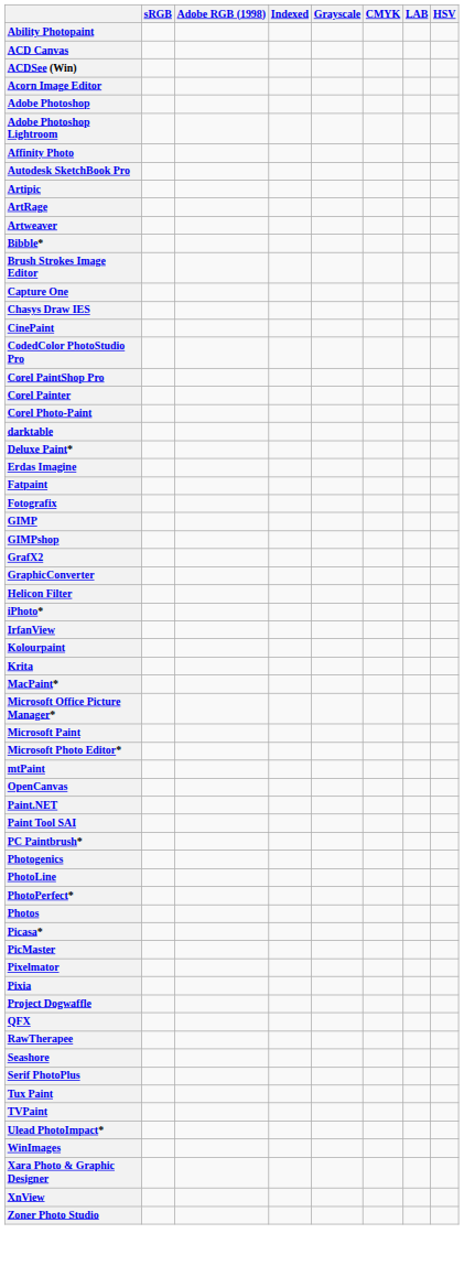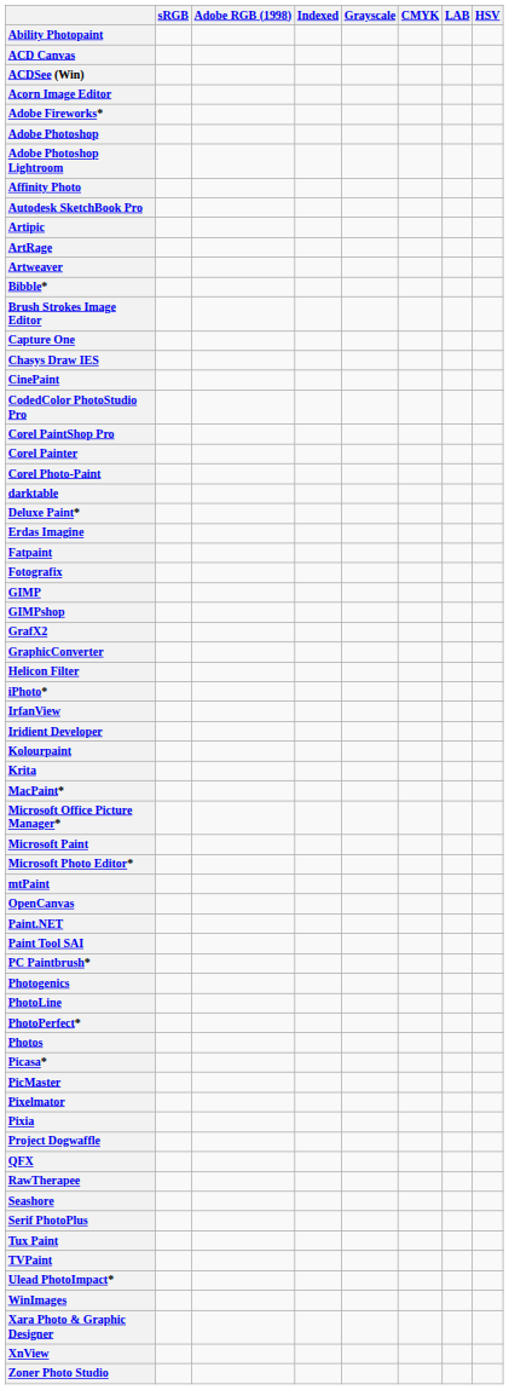 <table class="sortable wikitable" style="font-size: 85%; text-align: center; width: auto;">
 <tr>
 <th style="width:12em"></th>
 <th><a href='#'>sRGB</a></th>
 <th><a href='#'>Adobe RGB (1998)</a></th>
 <th><a href='#'>Indexed</a></th>
 <th><a href='#'>Grayscale</a></th>
 <th><a href='#'>CMYK</a></th>
 <th><a href='#'>LAB</a></th>
 <th><a href='#'>HSV</a></th>
 </tr>
 <tr>
 <th style="text-align:left;"><a href='#'>Ability Photopaint</a></th>
 <td></td>
 <td></td>
 <td></td>
 <td></td>
 <td></td>
 <td></td>
 <td></td>
 </tr>
 <tr>
 <th style="text-align:left;"><a href='#'>ACD Canvas</a></th>
 <td></td>
 <td></td>
 <td></td>
 <td></td>
 <td></td>
 <td></td>
 <td></td>
 </tr>
 <tr>
 <th style="text-align:left;"><a href='#'>ACDSee</a> (Win)</th>
 <td></td>
 <td></td>
 <td></td>
 <td></td>
 <td></td>
 <td></td>
 <td></td>
 </tr>
 <tr>
 <th style="text-align:left;"><a href='#'>Acorn Image Editor</a></th>
+<td></td>
+<td></td>
+<td></td>
+<td></td>
+<td></td>
+<td></td>
+<td></td>
+</tr>
+<tr>
+<th style="text-align:left;"><a href='#'>Adobe Fireworks</a>*</th>
 <td></td>
 <td></td>
 <td></td>
 <td></td>
 <td></td>
 <td></td>
 <td></td>
 </tr>
 <tr>
 <th style="text-align:left;"><a href='#'>Adobe Photoshop</a></th>
 <td></td>
 <td></td>
 <td></td>
 <td></td>
 <td></td>
 <td></td>
 <td></td>
 </tr>
 <tr>
 <th style="text-align:left;"><a href='#'>Adobe Photoshop Lightroom</a></th>
 <td></td>
 <td></td>
 <td></td>
 <td></td>
 <td></td>
 <td></td>
 <td></td>
 </tr>
 <tr>
 <th style="text-align:left;"><a href='#'>Affinity Photo</a></th>
 <td></td>
 <td></td>
 <td></td>
 <td></td>
 <td></td>
 <td></td>
 <td></td>
 </tr>
 <tr>
 <th style="text-align:left;"><a href='#'>Autodesk SketchBook Pro</a></th>
 <td></td>
 <td></td>
 <td></td>
 <td></td>
 <td></td>
 <td></td>
 <td></td>
 </tr>
 <tr>
 <th style="text-align:left;"><a href='#'>Artipic</a></th>
 <td></td>
 <td></td>
 <td></td>
 <td></td>
 <td></td>
 <td></td>
 <td></td>
 </tr>
 <tr>
 <th style="text-align:left;"><a href='#'>ArtRage</a></th>
 <td></td>
 <td></td>
 <td></td>
 <td></td>
 <td></td>
 <td></td>
 <td></td>
 </tr>
 <tr>
 <th style="text-align:left;"><a href='#'>Artweaver</a></th>
 <td></td>
 <td></td>
 <td></td>
 <td></td>
 <td></td>
 <td></td>
 <td></td>
 </tr>
 <tr>
 <th style="text-align:left;"><a href='#'>Bibble</a>*</th>
 <td></td>
 <td></td>
 <td></td>
 <td></td>
 <td></td>
 <td></td>
 <td></td>
 </tr>
 <tr>
 <th style="text-align:left;"><a href='#'>Brush Strokes Image Editor</a></th>
 <td></td>
 <td></td>
 <td></td>
 <td></td>
 <td></td>
 <td></td>
 <td></td>
 </tr>
 <tr>
 <th style="text-align:left;"><a href='#'>Capture One</a></th>
 <td></td>
 <td></td>
 <td></td>
 <td></td>
 <td></td>
 <td></td>
 <td></td>
 </tr>
 <tr>
 <th style="text-align:left;"><a href='#'>Chasys Draw IES</a></th>
 <td></td>
 <td></td>
 <td></td>
 <td></td>
 <td></td>
 <td></td>
 <td></td>
 </tr>
 <tr>
 <th style="text-align:left;"><a href='#'>CinePaint</a></th>
 <td></td>
 <td></td>
 <td></td>
 <td></td>
 <td></td>
 <td></td>
 <td></td>
 </tr>
 <tr>
 <th style="text-align:left;"><a href='#'>CodedColor PhotoStudio Pro</a></th>
 <td></td>
 <td></td>
 <td></td>
 <td></td>
 <td></td>
 <td></td>
 <td></td>
 </tr>
 <tr>
 <th style="text-align:left;"><a href='#'>Corel PaintShop Pro</a></th>
 <td></td>
 <td></td>
 <td></td>
 <td></td>
 <td></td>
 <td></td>
 <td></td>
 </tr>
 <tr>
 <th style="text-align:left;"><a href='#'>Corel Painter</a></th>
 <td></td>
 <td></td>
 <td></td>
 <td></td>
 <td></td>
 <td></td>
 <td></td>
 </tr>
 <tr>
 <th style="text-align:left;"><a href='#'>Corel Photo-Paint</a></th>
 <td></td>
 <td></td>
 <td></td>
 <td></td>
 <td></td>
 <td></td>
 <td></td>
 </tr>
 <tr>
 <th style="text-align:left;"><a href='#'>darktable</a></th>
 <td></td>
 <td></td>
 <td></td>
 <td></td>
 <td></td>
 <td></td>
 <td></td>
 </tr>
 <tr>
 <th style="text-align:left;"><a href='#'>Deluxe Paint</a>*</th>
 <td></td>
 <td></td>
 <td></td>
 <td></td>
 <td></td>
 <td></td>
 <td></td>
 </tr>
 <tr>
 <th style="text-align:left;"><a href='#'>Erdas Imagine</a></th>
 <td></td>
 <td></td>
 <td></td>
 <td></td>
 <td></td>
 <td></td>
 <td></td>
 </tr>
 <tr>
 <th style="text-align:left;"><a href='#'>Fatpaint</a></th>
 <td></td>
 <td></td>
 <td></td>
 <td></td>
 <td></td>
 <td></td>
 <td></td>
 </tr>
 <tr>
 <th style="text-align:left;"><a href='#'>Fotografix</a></th>
 <td></td>
 <td></td>
 <td></td>
 <td></td>
 <td></td>
 <td></td>
 <td></td>
 </tr>
 <tr>
 <th style="text-align:left;"><a href='#'>GIMP</a></th>
 <td></td>
 <td></td>
 <td></td>
 <td></td>
 <td></td>
 <td></td>
 <td></td>
 </tr>
 <tr>
 <th style="text-align:left;"><a href='#'>GIMPshop</a></th>
 <td></td>
 <td></td>
 <td></td>
 <td></td>
 <td></td>
 <td></td>
 <td></td>
 </tr>
 <tr>
 <th style="text-align:left;"><a href='#'>GrafX2</a></th>
 <td></td>
 <td></td>
 <td></td>
 <td></td>
 <td></td>
 <td></td>
 <td></td>
 </tr>
 <tr>
 <th style="text-align:left;"><a href='#'>GraphicConverter</a></th>
 <td></td>
 <td></td>
 <td></td>
 <td></td>
 <td></td>
 <td></td>
 <td></td>
 </tr>
 <tr>
 <th style="text-align:left;"><a href='#'>Helicon Filter</a></th>
 <td></td>
 <td></td>
 <td></td>
 <td></td>
 <td></td>
 <td></td>
 <td></td>
 </tr>
 <tr>
 <th style="text-align:left;"><a href='#'>iPhoto</a>*</th>
 <td></td>
 <td></td>
 <td></td>
 <td></td>
 <td></td>
 <td></td>
 <td></td>
 </tr>
 <tr>
 <th style="text-align:left;"><a href='#'>IrfanView</a></th>
+<td></td>
+<td></td>
+<td></td>
+<td></td>
+<td></td>
+<td></td>
+<td></td>
+</tr>
+<tr>
+<th style="text-align:left;"><a href='#'>Iridient Developer</a></th>
 <td></td>
 <td></td>
 <td></td>
 <td></td>
 <td></td>
 <td></td>
 <td></td>
 </tr>
 <tr>
 <th style="text-align:left;"><a href='#'>Kolourpaint</a></th>
 <td></td>
 <td></td>
 <td></td>
 <td></td>
 <td></td>
 <td></td>
 <td></td>
 </tr>
 <tr>
 <th style="text-align:left;"><a href='#'>Krita</a></th>
 <td></td>
 <td></td>
 <td></td>
 <td></td>
 <td></td>
 <td></td>
 <td></td>
 </tr>
 <tr>
 <th style="text-align:left;"><a href='#'>MacPaint</a>*</th>
 <td></td>
 <td></td>
 <td></td>
 <td></td>
 <td></td>
 <td></td>
 <td></td>
 </tr>
 <tr>
 <th style="text-align:left;"><a href='#'>Microsoft Office Picture Manager</a>*</th>
 <td></td>
 <td></td>
 <td></td>
 <td></td>
 <td></td>
 <td></td>
 <td></td>
 </tr>
 <tr>
 <th style="text-align:left;"><a href='#'>Microsoft Paint</a></th>
 <td></td>
 <td></td>
 <td></td>
 <td></td>
 <td></td>
 <td></td>
 <td></td>
 </tr>
 <tr>
 <th style="text-align:left;"><a href='#'>Microsoft Photo Editor</a>*</th>
 <td></td>
 <td></td>
 <td></td>
 <td></td>
 <td></td>
 <td></td>
 <td></td>
 </tr>
 <tr>
 <th style="text-align:left;"><a href='#'>mtPaint</a></th>
 <td></td>
 <td></td>
 <td></td>
 <td></td>
 <td></td>
 <td></td>
 <td></td>
 </tr>
 <tr>
 <th style="text-align:left;"><a href='#'>OpenCanvas</a></th>
 <td></td>
 <td></td>
 <td></td>
 <td></td>
 <td></td>
 <td></td>
 <td></td>
 </tr>
 <tr>
 <th style="text-align:left;"><a href='#'>Paint.NET</a></th>
 <td></td>
 <td></td>
 <td></td>
 <td></td>
 <td></td>
 <td></td>
 <td></td>
 </tr>
 <tr>
 <th style="text-align:left;"><a href='#'>Paint Tool SAI</a></th>
 <td></td>
 <td></td>
 <td></td>
 <td></td>
 <td></td>
 <td></td>
 <td></td>
 </tr>
 <tr>
 <th style="text-align:left;"><a href='#'>PC Paintbrush</a>*</th>
 <td></td>
 <td></td>
 <td></td>
 <td></td>
 <td></td>
 <td></td>
 <td></td>
 </tr>
 <tr>
 <th style="text-align:left;"><a href='#'>Photogenics</a></th>
 <td></td>
 <td></td>
 <td></td>
 <td></td>
 <td></td>
 <td></td>
 <td></td>
 </tr>
 <tr>
 <th style="text-align:left;"><a href='#'>PhotoLine</a></th>
 <td></td>
 <td></td>
 <td></td>
 <td></td>
 <td></td>
 <td></td>
 <td></td>
 </tr>
 <tr>
 <th style="text-align:left;"><a href='#'>PhotoPerfect</a>*</th>
 <td></td>
 <td></td>
 <td></td>
 <td></td>
 <td></td>
 <td></td>
 <td></td>
 </tr>
 <tr>
 <th style="text-align:left;"><a href='#'>Photos</a></th>
 <td></td>
 <td></td>
 <td></td>
 <td></td>
 <td></td>
 <td></td>
 <td></td>
 </tr>
 <tr>
 <th style="text-align:left;"><a href='#'>Picasa</a>*</th>
 <td></td>
 <td></td>
 <td></td>
 <td></td>
 <td></td>
 <td></td>
 <td></td>
 </tr>
 <tr>
 <th style="text-align:left;"><a href='#'>PicMaster</a></th>
 <td></td>
 <td></td>
 <td></td>
 <td></td>
 <td></td>
 <td></td>
 <td></td>
 </tr>
 <tr>
 <th style="text-align:left;"><a href='#'>Pixelmator</a></th>
 <td></td>
 <td></td>
 <td></td>
 <td></td>
 <td></td>
 <td></td>
 <td></td>
 </tr>
 <tr>
 <th style="text-align:left;"><a href='#'>Pixia</a></th>
 <td></td>
 <td></td>
 <td></td>
 <td></td>
 <td></td>
 <td></td>
 <td></td>
 </tr>
 <tr>
 <th style="text-align:left;"><a href='#'>Project Dogwaffle</a></th>
 <td></td>
 <td></td>
 <td></td>
 <td></td>
 <td></td>
 <td></td>
 <td></td>
 </tr>
 <tr>
 <th style="text-align:left;"><a href='#'>QFX</a></th>
 <td></td>
 <td></td>
 <td></td>
 <td></td>
 <td></td>
 <td></td>
 <td></td>
 </tr>
 <tr>
 <th style="text-align:left;"><a href='#'>RawTherapee</a></th>
 <td></td>
 <td></td>
 <td></td>
 <td></td>
 <td></td>
 <td></td>
 <td></td>
 </tr>
 <tr>
 <th style="text-align:left;"><a href='#'>Seashore</a></th>
 <td></td>
 <td></td>
 <td></td>
 <td></td>
 <td></td>
 <td></td>
 <td></td>
 </tr>
 <tr>
 <th style="text-align:left;"><a href='#'>Serif PhotoPlus</a></th>
 <td></td>
 <td></td>
 <td></td>
 <td></td>
 <td></td>
 <td></td>
 <td></td>
 </tr>
 <tr>
 <th style="text-align:left;"><a href='#'>Tux Paint</a></th>
 <td></td>
 <td></td>
 <td></td>
 <td></td>
 <td></td>
 <td></td>
 <td></td>
 </tr>
 <tr>
 <th style="text-align:left;"><a href='#'>TVPaint</a></th>
 <td></td>
 <td></td>
 <td></td>
 <td></td>
 <td></td>
 <td></td>
 <td></td>
 </tr>
 <tr>
 <th style="text-align:left;"><a href='#'>Ulead PhotoImpact</a>*</th>
 <td></td>
 <td></td>
 <td></td>
 <td></td>
 <td></td>
 <td></td>
 <td></td>
 </tr>
 <tr>
 <th style="text-align:left;"><a href='#'>WinImages</a></th>
 <td></td>
 <td></td>
 <td></td>
 <td></td>
 <td></td>
 <td></td>
 <td></td>
 </tr>
 <tr>
 <th style="text-align:left;"><a href='#'>Xara Photo & Graphic Designer</a></th>
 <td></td>
 <td></td>
 <td></td>
 <td></td>
 <td></td>
 <td></td>
 <td></td>
 </tr>
 <tr>
 <th style="text-align:left;"><a href='#'>XnView</a></th>
 <td></td>
 <td></td>
 <td></td>
 <td></td>
 <td></td>
 <td></td>
 <td></td>
 </tr>
 <tr>
 <th style="text-align:left;"><a href='#'>Zoner Photo Studio</a></th>
 <td></td>
 <td></td>
 <td></td>
 <td></td>
 <td></td>
 <td></td>
 <td></td>
 </tr>
 </table>
